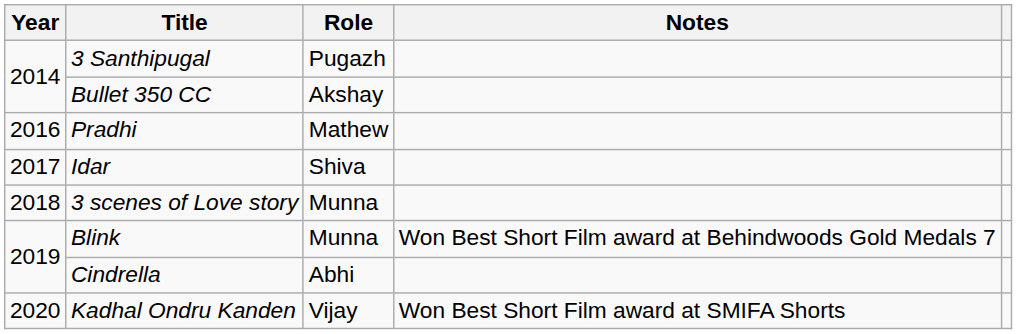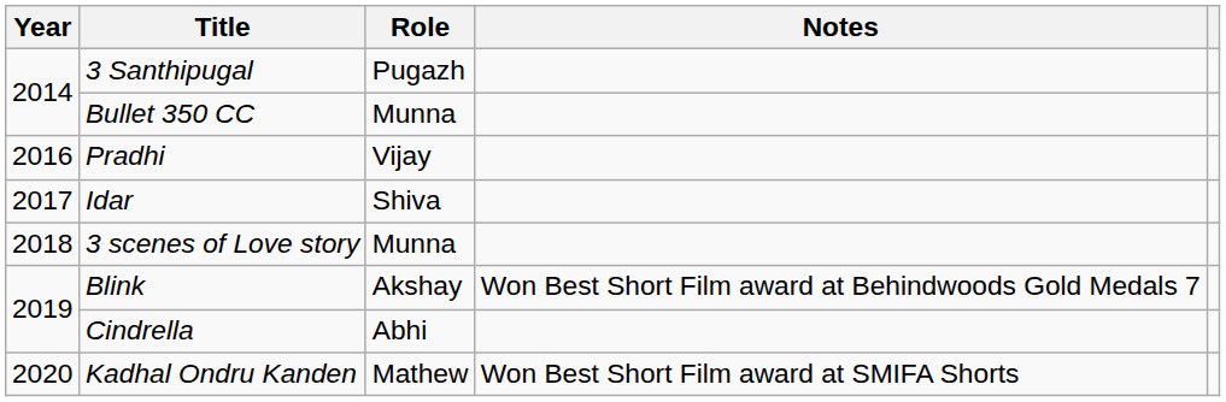 <table class="wikitable sortable">
 <tr>
 <th>Year</th>
 <th>Title</th>
 <th>Role</th>
 <th scope="col" class="unsortable">Notes</th>
 <th scope="col" class="unsortable"></th>
 </tr>
 <tr>
 <td rowspan=2>2014</td>
 <td><em>3 Santhipugal</em></td>
 <td>Pugazh</td>
 <td></td>
 <td></td>
 </tr>
 <tr>
 <td><em>Bullet 350 CC</em></td>
-<td>Akshay</td>
+<td>Munna</td>
 <td></td>
 <td></td>
 </tr>
 <tr>
 <td>2016</td>
 <td><em>Pradhi</em></td>
-<td>Mathew</td>
+<td>Vijay</td>
 <td></td>
 <td></td>
 </tr>
 <tr>
 <td>2017</td>
 <td><em>Idar</em></td>
 <td>Shiva</td>
 <td></td>
 <td></td>
 </tr>
 <tr>
 <td>2018</td>
 <td><em>3 scenes of Love story</em></td>
 <td>Munna</td>
 <td></td>
 <td></td>
 </tr>
 <tr>
 <td rowspan=2>2019</td>
 <td><em>Blink</em></td>
-<td>Munna</td>
+<td>Akshay</td>
 <td>Won Best Short Film award at Behindwoods Gold Medals 7</td>
 <td></td>
 </tr>
 <tr>
 <td><em>Cindrella</em></td>
 <td>Abhi</td>
 <td></td>
 <td></td>
 </tr>
 <tr>
 <td>2020</td>
 <td><em>Kadhal Ondru Kanden</em></td>
-<td>Vijay</td>
+<td>Mathew</td>
 <td>Won Best Short Film award at SMIFA Shorts</td>
 <td></td>
 </tr>
 </table>
